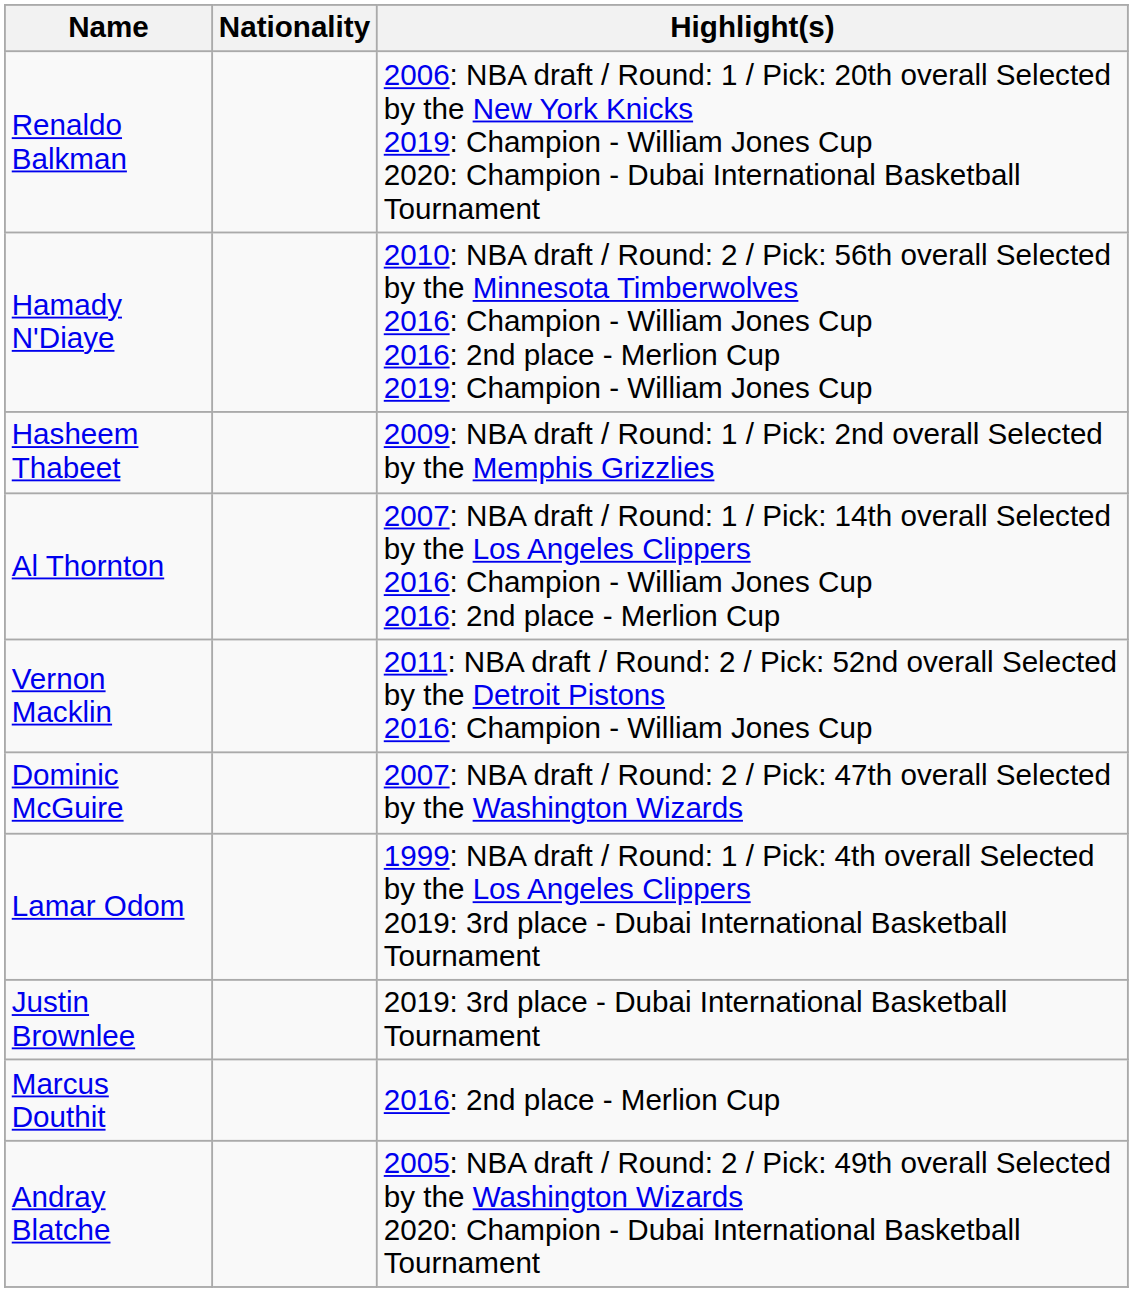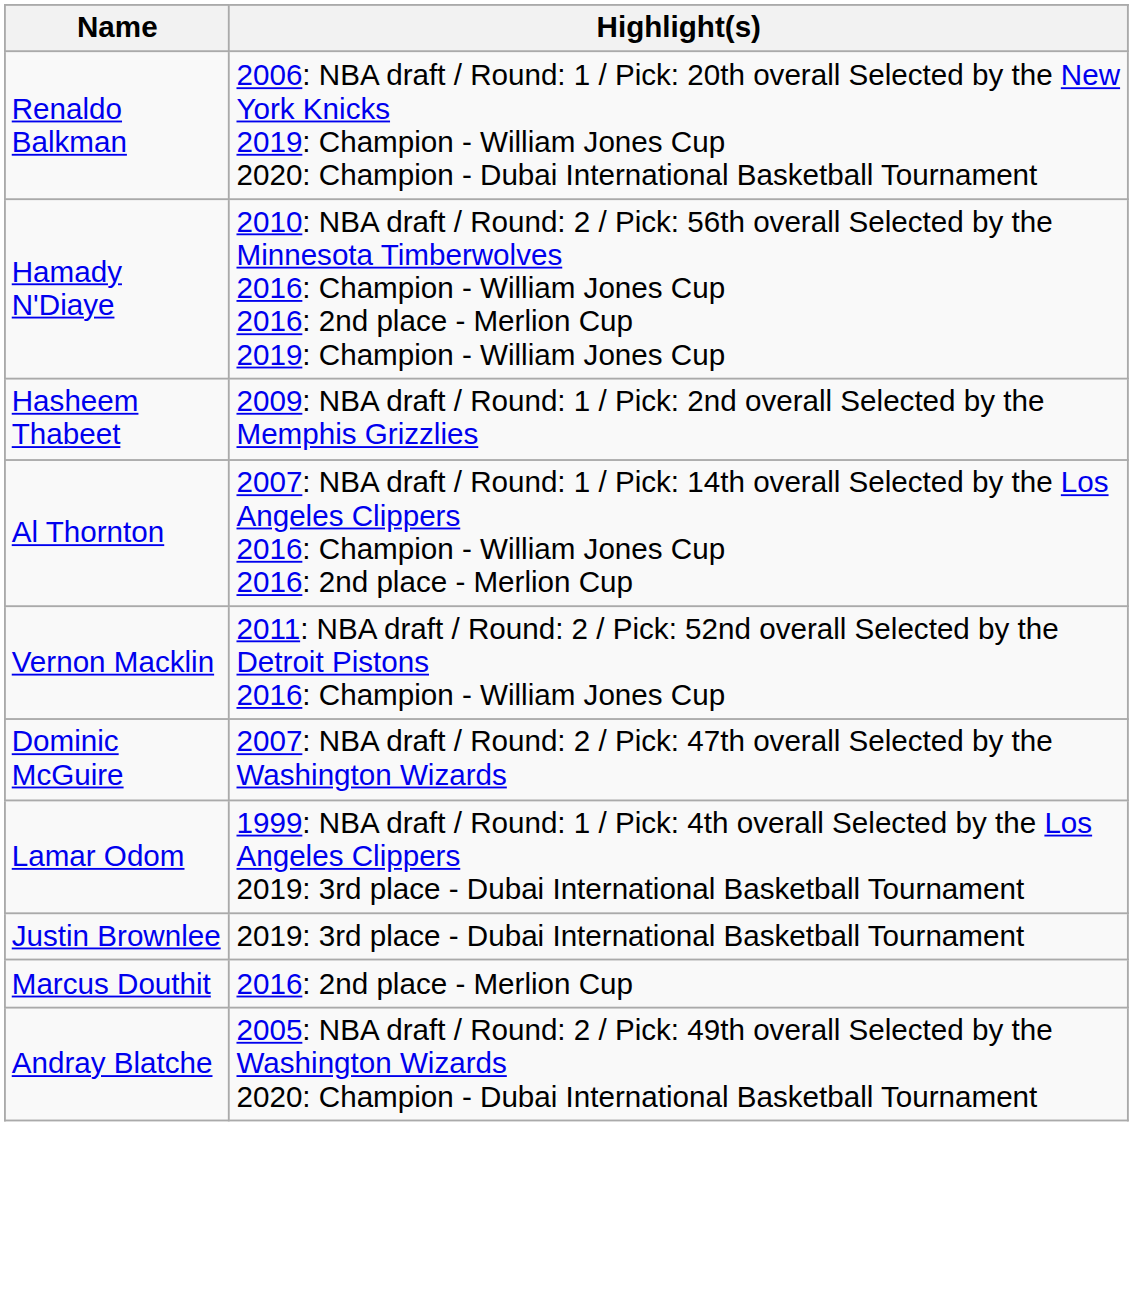 <table class="wikitable">
 <tr>
 <th>Name</th>
-<th>Nationality</th>
 <th>Highlight(s)</th>
 </tr>
 <tr>
 <td><a href='#'>Renaldo Balkman</a></td>
-<td></td>
 <td><a href='#'>2006</a>: NBA draft / Round: 1 / Pick: 20th overall Selected by the <a href='#'>New York Knicks</a> <br> <a href='#'>2019</a>: Champion - William Jones Cup <br> 2020: Champion - Dubai International Basketball Tournament</td>
 </tr>
 <tr>
 <td><a href='#'>Hamady N'Diaye</a></td>
-<td></td>
 <td><a href='#'>2010</a>: NBA draft / Round: 2 / Pick: 56th overall Selected by the <a href='#'>Minnesota Timberwolves</a> <br> <a href='#'>2016</a>: Champion - William Jones Cup <br> <a href='#'>2016</a>: 2nd place - Merlion Cup <br> <a href='#'>2019</a>: Champion - William Jones Cup</td>
 </tr>
 <tr>
 <td><a href='#'>Hasheem Thabeet</a></td>
-<td></td>
 <td><a href='#'>2009</a>: NBA draft / Round: 1 / Pick: 2nd overall Selected by the <a href='#'>Memphis Grizzlies</a></td>
 </tr>
 <tr>
 <td><a href='#'>Al Thornton</a></td>
-<td></td>
 <td><a href='#'>2007</a>: NBA draft / Round: 1 / Pick: 14th overall Selected by the <a href='#'>Los Angeles Clippers</a> <br> <a href='#'>2016</a>: Champion - William Jones Cup <br> <a href='#'>2016</a>: 2nd place - Merlion Cup</td>
 </tr>
 <tr>
 <td><a href='#'>Vernon Macklin</a></td>
-<td></td>
 <td><a href='#'>2011</a>: NBA draft / Round: 2 / Pick: 52nd overall Selected by the <a href='#'>Detroit Pistons</a> <br> <a href='#'>2016</a>: Champion - William Jones Cup</td>
 </tr>
 <tr>
 <td><a href='#'>Dominic McGuire</a></td>
-<td></td>
 <td><a href='#'>2007</a>: NBA draft / Round: 2 / Pick: 47th overall Selected by the <a href='#'>Washington Wizards</a></td>
 </tr>
 <tr>
 <td><a href='#'>Lamar Odom</a></td>
-<td></td>
 <td><a href='#'>1999</a>: NBA draft / Round: 1 / Pick: 4th overall Selected by the <a href='#'>Los Angeles Clippers</a> <br> 2019: 3rd place - Dubai International Basketball Tournament</td>
 </tr>
 <tr>
 <td><a href='#'>Justin Brownlee</a></td>
-<td></td>
 <td>2019: 3rd place - Dubai International Basketball Tournament</td>
 </tr>
 <tr>
 <td><a href='#'>Marcus Douthit</a></td>
-<td></td>
 <td><a href='#'>2016</a>: 2nd place - Merlion Cup</td>
 </tr>
 <tr>
 <td><a href='#'>Andray Blatche</a></td>
-<td></td>
 <td><a href='#'>2005</a>: NBA draft / Round: 2 / Pick: 49th overall Selected by the <a href='#'>Washington Wizards</a> <br> 2020: Champion - Dubai International Basketball Tournament</td>
 </tr>
 </table>
